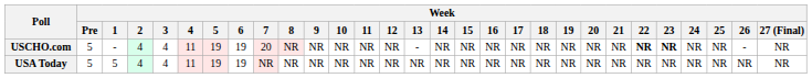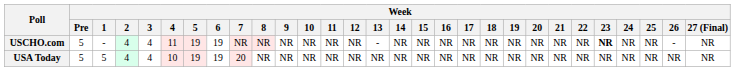 <table class="wikitable" style="white-space:nowrap;">
 <tr>
 <th scope="col" width="100" rowspan="2">Poll</th>
 <th colspan="28">Week</th>
 </tr>
 <tr>
 <th scope="col" width="30">Pre</th>
 <th scope="col" width="30">1</th>
 <th scope="col" width="30">2</th>
 <th scope="col" width="30">3</th>
 <th scope="col" width="30">4</th>
 <th scope="col" width="30">5</th>
 <th scope="col" width="30">6</th>
 <th scope="col" width="30">7</th>
 <th scope="col" width="30">8</th>
 <th scope="col" width="30">9</th>
 <th scope="col" width="30">10</th>
 <th scope="col" width="30">11</th>
 <th scope="col" width="30">12</th>
 <th scope="col" width="30">13</th>
 <th scope="col" width="30">14</th>
 <th scope="col" width="30">15</th>
 <th scope="col" width="30">16</th>
 <th scope="col" width="30">17</th>
 <th scope="col" width="30">18</th>
 <th scope="col" width="30">19</th>
 <th scope="col" width="30">20</th>
 <th scope="col" width="30">21</th>
 <th scope="col" width="30">22</th>
 <th scope="col" width="30">23</th>
 <th scope="col" width="30">24</th>
 <th scope="col" width="30">25</th>
 <th scope="col" width="30">26</th>
 <th scope="col" width="30">27 (Final)</th>
 </tr>
 <tr style="text-align:center;">
 <th>USCHO.com</th>
 <td bgcolor=FFFFFF>5</td>
 <td bgcolor=FFFFFF>-</td>
 <td bgcolor=D8FFEB>4</td>
 <td bgcolor=FFFFFF>4</td>
 <td bgcolor=FFE6E6>11</td>
 <td bgcolor=FFE6E6>19</td>
 <td bgcolor=FFFFFF>19</td>
-<td bgcolor=FFE6E6>20</td>
+<td bgcolor=FFE6E6>NR</td>
 <td bgcolor=FFE6E6>NR</td>
 <td bgcolor=FFFFFF>NR</td>
 <td bgcolor=FFFFFF>NR</td>
 <td bgcolor=FFFFFF>NR</td>
 <td bgcolor=FFFFFF>NR</td>
 <td bgcolor=FFFFFF>-</td>
 <td bgcolor=FFFFFF>NR</td>
 <td bgcolor=FFFFFF>NR</td>
 <td bgcolor=FFFFFF>NR</td>
 <td bgcolor=FFFFFF>NR</td>
 <td bgcolor=FFFFFF>NR</td>
 <td bgcolor=FFFFFF>NR</td>
 <td bgcolor=FFFFFF>NR</td>
 <td bgcolor=FFFFFF>NR</td>
-<td bgcolor=FFFFFF><strong>NR</strong></td>
+<td bgcolor=FFFFFF>NR</td>
 <td bgcolor=FFFFFF><strong>NR</strong></td>
 <td bgcolor=FFFFFF>NR</td>
 <td bgcolor=FFFFFF>NR</td>
 <td bgcolor=FFFFFF>-</td>
 <td bgcolor=FFFFFF>NR</td>
 </tr>
 <tr style="text-align:center;">
 <th>USA Today</th>
 <td bgcolor=FFFFFF>5</td>
 <td bgcolor=FFFFFF>5</td>
 <td bgcolor=D8FFEB>4</td>
 <td bgcolor=FFFFFF>4</td>
-<td bgcolor=FFE6E6>11</td>
+<td bgcolor=FFE6E6>10</td>
 <td bgcolor=FFE6E6>19</td>
 <td bgcolor=FFFFFF>19</td>
-<td bgcolor=FFE6E6>NR</td>
+<td bgcolor=FFE6E6>20</td>
 <td bgcolor=FFFFFF>NR</td>
 <td bgcolor=FFFFFF>NR</td>
 <td bgcolor=FFFFFF>NR</td>
 <td bgcolor=FFFFFF>NR</td>
 <td bgcolor=FFFFFF>NR</td>
 <td bgcolor=FFFFFF>NR</td>
 <td bgcolor=FFFFFF>NR</td>
 <td bgcolor=FFFFFF>NR</td>
 <td bgcolor=FFFFFF>NR</td>
 <td bgcolor=FFFFFF>NR</td>
 <td bgcolor=FFFFFF>NR</td>
 <td bgcolor=FFFFFF>NR</td>
 <td bgcolor=FFFFFF>NR</td>
 <td bgcolor=FFFFFF>NR</td>
 <td bgcolor=FFFFFF>NR</td>
 <td bgcolor=FFFFFF>NR</td>
 <td bgcolor=FFFFFF>NR</td>
 <td bgcolor=FFFFFF>NR</td>
 <td bgcolor=FFFFFF>NR</td>
 <td bgcolor=FFFFFF>NR</td>
 </tr>
 </table>
